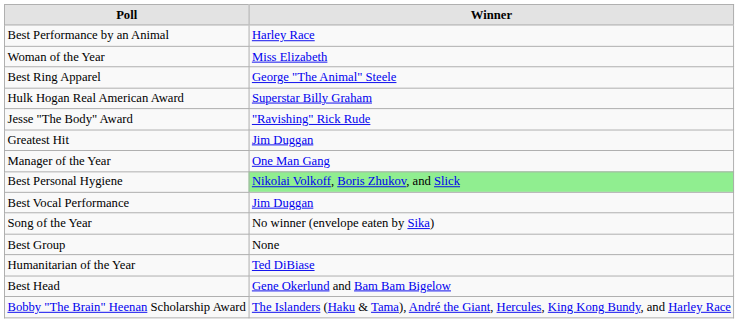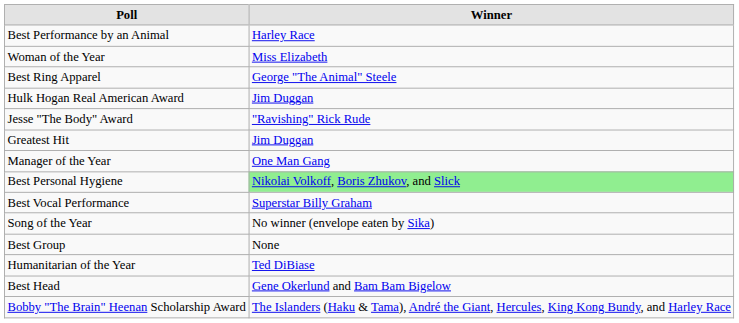 <table class="wikitable" style="font-size: 85%; text-align: left;">
 <tr>
 <th style="border-style: none none solid solid; background: #e3e3e3"><strong>Poll</strong></th>
 <th colspan="2" style="border-style: none none solid solid; background: #e3e3e3"><strong>Winner</strong></th>
 </tr>
 <tr>
 <td>Best Performance by an Animal</td>
 <td><a href='#'>Harley Race</a></td>
 </tr>
 <tr>
 <td>Woman of the Year</td>
 <td><a href='#'>Miss Elizabeth</a></td>
 </tr>
 <tr>
 <td>Best Ring Apparel</td>
 <td><a href='#'>George "The Animal" Steele</a></td>
 </tr>
 <tr>
 <td>Hulk Hogan Real American Award</td>
-<td><a href='#'>Superstar Billy Graham</a></td>
+<td><a href='#'>Jim Duggan</a></td>
 </tr>
 <tr>
 <td>Jesse "The Body" Award</td>
 <td><a href='#'>"Ravishing" Rick Rude</a></td>
 </tr>
 <tr>
 <td>Greatest Hit</td>
 <td><a href='#'>Jim Duggan</a></td>
 </tr>
 <tr>
 <td>Manager of the Year</td>
 <td><a href='#'>One Man Gang</a></td>
 </tr>
 <tr>
 <td>Best Personal Hygiene</td>
 <td style="background: lightgreen;"><a href='#'>Nikolai Volkoff</a>, <a href='#'>Boris Zhukov</a>, and <a href='#'>Slick</a></td>
 </tr>
 <tr>
 <td>Best Vocal Performance</td>
-<td><a href='#'>Jim Duggan</a></td>
+<td><a href='#'>Superstar Billy Graham</a></td>
 </tr>
 <tr>
 <td>Song of the Year</td>
 <td>No winner (envelope eaten by <a href='#'>Sika</a>)</td>
 </tr>
 <tr>
 <td>Best Group</td>
 <td>None </td>
 </tr>
 <tr>
 <td>Humanitarian of the Year</td>
 <td><a href='#'>Ted DiBiase</a></td>
 </tr>
 <tr>
 <td>Best Head</td>
 <td><a href='#'>Gene Okerlund</a> and <a href='#'>Bam Bam Bigelow</a></td>
 </tr>
 <tr>
 <td><a href='#'>Bobby "The Brain" Heenan</a> Scholarship Award</td>
 <td><a href='#'>The Islanders</a> (<a href='#'>Haku</a> & <a href='#'>Tama</a>), <a href='#'>André the Giant</a>, <a href='#'>Hercules</a>, <a href='#'>King Kong Bundy</a>, and <a href='#'>Harley Race</a></td>
 </tr>
 </table>
